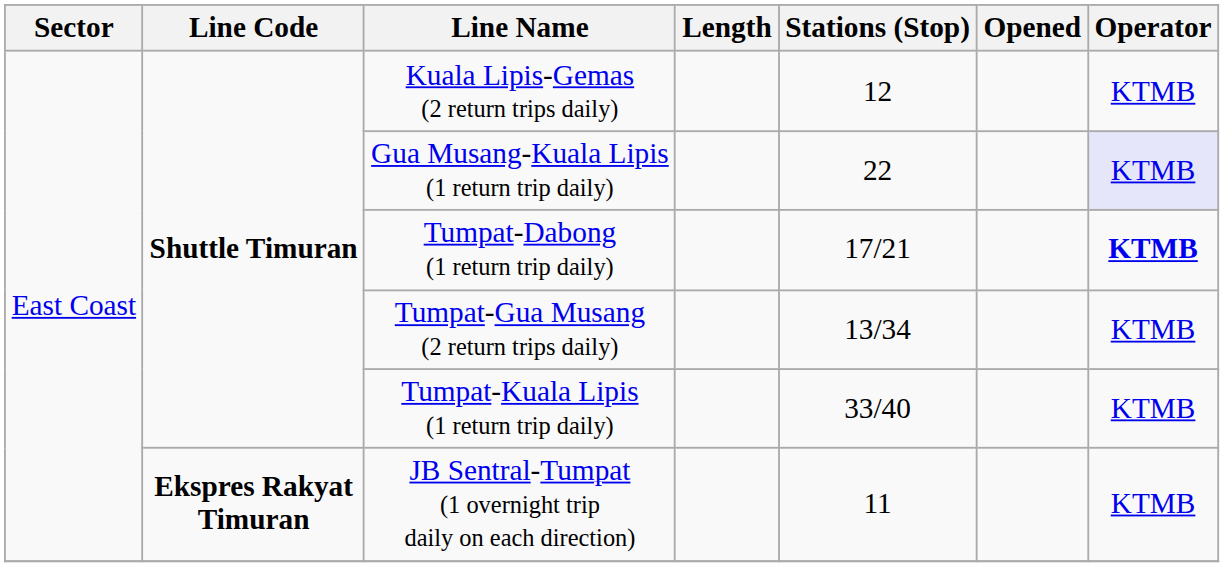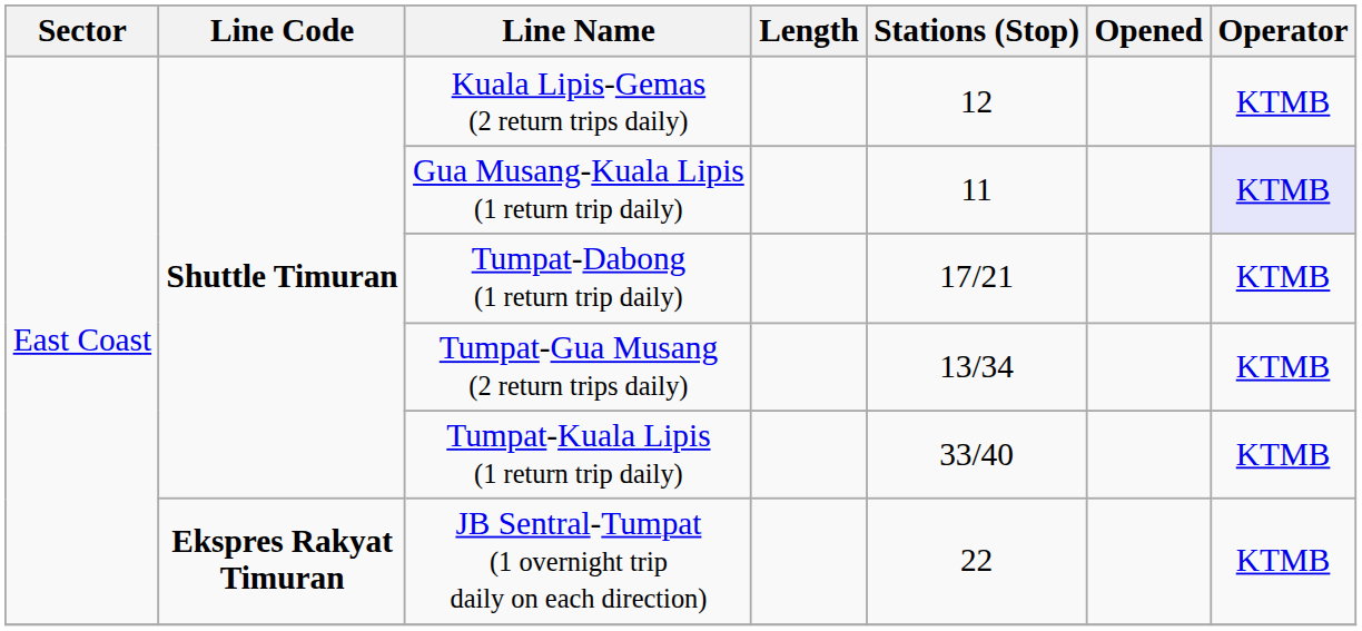 <table class="sortable wikitable" style="text-align:left;" style="font-size: 95%">
 <tr>
 <th>Sector</th>
 <th>Line Code</th>
 <th>Line Name</th>
 <th>Length</th>
 <th>Stations (Stop)</th>
 <th>Opened</th>
 <th>Operator</th>
 </tr>
 <tr align=center>
 <td rowspan="6"><a href='#'>East Coast</a></td>
 <td rowspan="5"><strong>Shuttle Timuran</strong></td>
 <td><a href='#'>Kuala Lipis</a>-<a href='#'>Gemas</a> <br><small>(2 return trips daily)</small></td>
 <td></td>
 <td>12</td>
 <td></td>
 <td><a href='#'>KTMB</a></td>
 </tr>
 <tr align=center>
 <td><a href='#'>Gua Musang</a>-<a href='#'>Kuala Lipis</a> <br><small>(1 return trip daily)</small></td>
 <td></td>
-<td>22</td>
+<td>11</td>
 <td></td>
 <td style="background: lavender;"><a href='#'>KTMB</a></td>
 </tr>
 <tr align=center>
 <td><a href='#'>Tumpat</a>-<a href='#'>Dabong</a> <br><small>(1 return trip daily)</small></td>
 <td></td>
 <td>17/21</td>
 <td></td>
-<td><strong><a href='#'>KTMB</a></strong></td>
+<td><a href='#'>KTMB</a></td>
 </tr>
 <tr align=center>
 <td><a href='#'>Tumpat</a>-<a href='#'>Gua Musang</a> <br><small>(2 return trips daily)</small></td>
 <td></td>
 <td>13/34</td>
 <td></td>
 <td><a href='#'>KTMB</a></td>
 </tr>
 <tr align=center>
 <td><a href='#'>Tumpat</a>-<a href='#'>Kuala Lipis</a> <br><small>(1 return trip daily)</small></td>
 <td></td>
 <td>33/40</td>
 <td></td>
 <td><a href='#'>KTMB</a></td>
 </tr>
 <tr align=center>
 <td rowspan="1"><strong>Ekspres Rakyat <br>Timuran</strong></td>
 <td><a href='#'>JB Sentral</a>-<a href='#'>Tumpat</a> <br><small>(1 overnight trip <br>daily on each direction)</small></td>
 <td></td>
-<td>11</td>
+<td>22</td>
 <td></td>
 <td><a href='#'>KTMB</a></td>
 </tr>
 <tr>
 </tr>
 </table>
